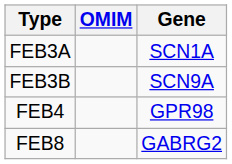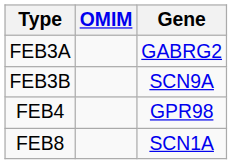 <table class="wikitable" style = "float: right; margin-left:15px; text-align:center">
 <tr>
 <th>Type</th>
 <th><a href='#'>OMIM</a></th>
 <th>Gene</th>
 </tr>
 <tr>
 <td>FEB3A</td>
 <td></td>
-<td><a href='#'>SCN1A</a></td>
+<td><a href='#'>GABRG2</a></td>
 </tr>
 <tr>
 <td>FEB3B</td>
 <td></td>
 <td><a href='#'>SCN9A</a></td>
 </tr>
 <tr>
 <td>FEB4</td>
 <td></td>
 <td><a href='#'>GPR98</a></td>
 </tr>
 <tr>
 <td>FEB8</td>
 <td></td>
-<td><a href='#'>GABRG2</a></td>
+<td><a href='#'>SCN1A</a></td>
 </tr>
 </table>
